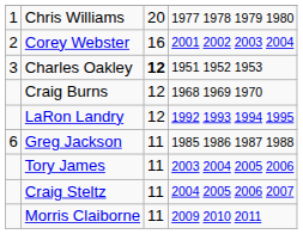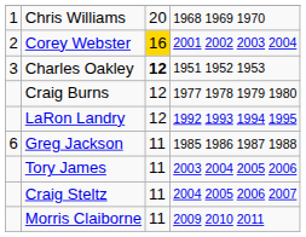 <table class="wikitable">
 <tr>
 </tr>
 <tr>
 <td>1</td>
 <td>Chris Williams</td>
 <td>20</td>
-<td style="font-size:80%;">1977 1978 1979 1980</td>
+<td style="font-size:80%;">1968 1969 1970</td>
 </tr>
 <tr>
 <td>2</td>
 <td><a href='#'>Corey Webster</a></td>
-<td>16</td>
+<td style="background: gold;">16</td>
 <td style="font-size:80%;"><a href='#'>2001</a> <a href='#'>2002</a> <a href='#'>2003</a> <a href='#'>2004</a></td>
 </tr>
 <tr>
 <td>3</td>
 <td>Charles Oakley</td>
 <td><strong>12</strong></td>
 <td style="font-size:80%;">1951 1952 1953</td>
 </tr>
 <tr>
 <td></td>
 <td>Craig Burns</td>
 <td>12</td>
-<td style="font-size:80%;">1968 1969 1970</td>
+<td style="font-size:80%;">1977 1978 1979 1980</td>
 </tr>
 <tr>
 <td></td>
 <td><a href='#'>LaRon Landry</a></td>
 <td>12</td>
 <td style="font-size:80%;"><a href='#'>1992</a> <a href='#'>1993</a> <a href='#'>1994</a> <a href='#'>1995</a></td>
 </tr>
 <tr>
 <td>6</td>
 <td><a href='#'>Greg Jackson</a></td>
 <td>11</td>
 <td style="font-size:80%;">1985 1986 1987 1988</td>
 </tr>
 <tr>
 <td></td>
 <td><a href='#'>Tory James</a></td>
 <td>11</td>
 <td style="font-size:80%;"><a href='#'>2003</a> <a href='#'>2004</a> <a href='#'>2005</a> <a href='#'>2006</a></td>
 </tr>
 <tr>
 <td></td>
 <td><a href='#'>Craig Steltz</a></td>
 <td>11</td>
 <td style="font-size:80%;"><a href='#'>2004</a> <a href='#'>2005</a> <a href='#'>2006</a> <a href='#'>2007</a></td>
 </tr>
 <tr>
 <td></td>
 <td><a href='#'>Morris Claiborne</a></td>
 <td>11</td>
 <td style="font-size:80%;"><a href='#'>2009</a> <a href='#'>2010</a> <a href='#'>2011</a></td>
 </tr>
 </table>
